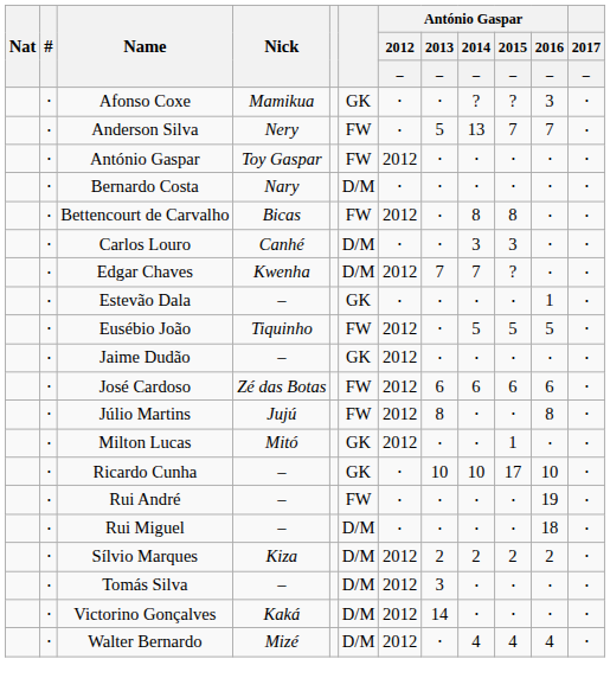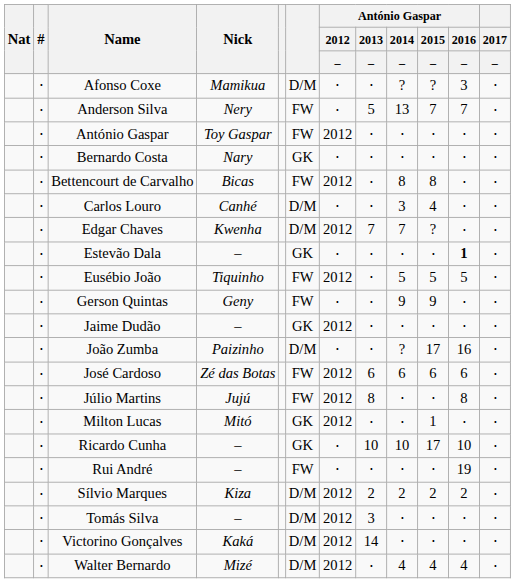 <table class="wikitable plainrowheaders sortable" style="text-align:center">
 <tr>
 <th scope="col" rowspan="3">Nat</th>
 <th scope="col" rowspan="3">#</th>
 <th scope="col" rowspan="3">Name</th>
 <th scope="col" rowspan="3">Nick</th>
 <th scope="col" rowspan="3"></th>
 <th scope="col" rowspan="3"></th>
 <th colspan="5"><small>António Gaspar</small></th>
 <th colspan="1"><small></small></th>
 </tr>
 <tr>
 <th colspan="1"><small>2012</small></th>
 <th colspan="1"><small>2013</small></th>
 <th colspan="1"><small>2014</small></th>
 <th colspan="1"><small>2015</small></th>
 <th colspan="1"><small>2016</small></th>
 <th colspan="1"><small>2017</small></th>
 </tr>
 <tr>
 <th scope="col" rowspan="1"><small>–</small></th>
 <th scope="col" rowspan="1"><small>–</small></th>
 <th scope="col" rowspan="1"><small>–</small></th>
 <th scope="col" rowspan="1"><small>–</small></th>
 <th scope="col" rowspan="1"><small>–</small></th>
 <th scope="col" rowspan="1"><small>–</small></th>
 </tr>
 <tr>
 <td></td>
 <td>⋅</td>
 <td>Afonso Coxe</td>
 <td><em>Mamikua</em></td>
 <td></td>
-<td data-sort-value="1">GK</td>
+<td data-sort-value="2">D/M</td>
 <td>⋅</td>
 <td>⋅</td>
 <td>?</td>
 <td>?</td>
 <td data-sort-value="03">3</td>
 <td>⋅</td>
 </tr>
 <tr>
 <td></td>
 <td>⋅</td>
 <td>Anderson Silva</td>
 <td><em>Nery</em></td>
 <td></td>
 <td>FW</td>
 <td>⋅</td>
 <td data-sort-value="05">5</td>
 <td>13</td>
 <td data-sort-value="07">7</td>
 <td data-sort-value="07">7</td>
 <td>⋅</td>
 </tr>
 <tr>
 <td></td>
 <td>⋅</td>
 <td>António Gaspar</td>
 <td><em>Toy Gaspar</em></td>
 <td></td>
 <td>FW</td>
 <td>2012</td>
 <td>⋅</td>
 <td>⋅</td>
 <td>⋅</td>
 <td>⋅</td>
 <td>⋅</td>
 </tr>
 <tr>
 <td></td>
 <td>⋅</td>
 <td>Bernardo Costa</td>
 <td><em>Nary</em></td>
 <td></td>
-<td data-sort-value="2">D/M</td>
+<td data-sort-value="1">GK</td>
 <td>⋅</td>
 <td>⋅</td>
 <td>⋅</td>
 <td>⋅</td>
 <td>⋅</td>
 <td>⋅</td>
 </tr>
 <tr>
 <td></td>
 <td>⋅</td>
 <td>Bettencourt de Carvalho</td>
 <td><em>Bicas</em></td>
 <td></td>
 <td>FW</td>
 <td>2012</td>
 <td>⋅</td>
 <td data-sort-value="08">8</td>
 <td data-sort-value="08">8</td>
 <td>⋅</td>
 <td>⋅</td>
 </tr>
 <tr>
 <td></td>
 <td>⋅</td>
 <td>Carlos Louro</td>
 <td><em>Canhé</em></td>
 <td></td>
 <td data-sort-value="2">D/M</td>
 <td>⋅</td>
 <td>⋅</td>
 <td data-sort-value="03">3</td>
-<td data-sort-value="03">3</td>
+<td data-sort-value="04">4</td>
 <td>⋅</td>
 <td>⋅</td>
 </tr>
 <tr>
 <td></td>
 <td>⋅</td>
 <td>Edgar Chaves</td>
 <td><em>Kwenha</em></td>
 <td></td>
 <td data-sort-value="2">D/M</td>
 <td>2012</td>
 <td data-sort-value="07">7</td>
 <td data-sort-value="07">7</td>
 <td>?</td>
 <td>⋅</td>
 <td>⋅</td>
 </tr>
 <tr>
 <td></td>
 <td>⋅</td>
 <td>Estevão Dala</td>
 <td>–</td>
 <td></td>
 <td data-sort-value="1">GK</td>
 <td>⋅</td>
 <td>⋅</td>
 <td>⋅</td>
 <td>⋅</td>
-<td data-sort-value="01">1</td>
+<td data-sort-value="01"><strong>1</strong></td>
 <td>⋅</td>
 </tr>
 <tr>
 <td></td>
 <td>⋅</td>
 <td>Eusébio João</td>
 <td><em>Tiquinho</em></td>
 <td></td>
 <td>FW</td>
 <td>2012</td>
 <td>⋅</td>
 <td data-sort-value="05">5</td>
 <td data-sort-value="05">5</td>
 <td data-sort-value="05">5</td>
 <td>⋅</td>
 </tr>
 <tr>
 <td></td>
 <td>⋅</td>
+<td>Gerson Quintas</td>
+<td><em>Geny</em></td>
+<td></td>
+<td>FW</td>
+<td>⋅</td>
+<td>⋅</td>
+<td data-sort-value="09">9</td>
+<td data-sort-value="09">9</td>
+<td>⋅</td>
+<td>⋅</td>
+</tr>
+<tr>
+<td></td>
+<td>⋅</td>
 <td>Jaime Dudão</td>
 <td>–</td>
 <td></td>
 <td data-sort-value="1">GK</td>
 <td>2012</td>
 <td>⋅</td>
 <td>⋅</td>
 <td>⋅</td>
 <td>⋅</td>
+<td>⋅</td>
+</tr>
+<tr>
+<td></td>
+<td>⋅</td>
+<td data-sort-value="Joao Z">João Zumba</td>
+<td><em>Paizinho</em></td>
+<td></td>
+<td data-sort-value="2">D/M</td>
+<td>⋅</td>
+<td>⋅</td>
+<td>?</td>
+<td>17</td>
+<td>16</td>
 <td>⋅</td>
 </tr>
 <tr>
 <td></td>
 <td>⋅</td>
 <td>José Cardoso</td>
 <td><em>Zé das Botas</em></td>
 <td></td>
 <td>FW</td>
 <td>2012</td>
 <td data-sort-value="06">6</td>
 <td data-sort-value="06">6</td>
 <td data-sort-value="06">6</td>
 <td data-sort-value="06">6</td>
 <td>⋅</td>
 </tr>
 <tr>
 <td></td>
 <td>⋅</td>
 <td data-sort-value="Julio">Júlio Martins</td>
 <td><em>Jujú</em></td>
 <td></td>
 <td>FW</td>
 <td>2012</td>
 <td data-sort-value="08">8</td>
 <td>⋅</td>
 <td>⋅</td>
 <td data-sort-value="08">8</td>
 <td>⋅</td>
 </tr>
 <tr>
 <td></td>
 <td>⋅</td>
 <td>Milton Lucas</td>
 <td><em>Mitó</em></td>
 <td></td>
 <td data-sort-value="1">GK</td>
 <td>2012</td>
 <td>⋅</td>
 <td>⋅</td>
 <td data-sort-value="01">1</td>
 <td>⋅</td>
 <td>⋅</td>
 </tr>
 <tr>
 <td></td>
 <td>⋅</td>
 <td>Ricardo Cunha</td>
 <td>–</td>
 <td></td>
 <td data-sort-value="1">GK</td>
 <td>⋅</td>
 <td>10</td>
 <td>10</td>
 <td>17</td>
 <td>10</td>
 <td>⋅</td>
 </tr>
 <tr>
 <td></td>
 <td>⋅</td>
 <td>Rui André</td>
 <td>–</td>
 <td></td>
 <td>FW</td>
 <td>⋅</td>
 <td>⋅</td>
 <td>⋅</td>
 <td>⋅</td>
 <td>19</td>
 <td>⋅</td>
 </tr>
 <tr>
 <td></td>
 <td>⋅</td>
-<td>Rui Miguel</td>
-<td>–</td>
-<td></td>
-<td>D/M</td>
-<td>⋅</td>
-<td>⋅</td>
-<td>⋅</td>
-<td>⋅</td>
-<td>18</td>
-<td>⋅</td>
-</tr>
-<tr>
-<td></td>
-<td>⋅</td>
 <td>Sílvio Marques</td>
 <td><em>Kiza</em></td>
 <td></td>
 <td data-sort-value="2">D/M</td>
 <td>2012</td>
 <td data-sort-value="02">2</td>
 <td data-sort-value="02">2</td>
 <td data-sort-value="02">2</td>
 <td data-sort-value="02">2</td>
 <td>⋅</td>
 </tr>
 <tr>
 <td></td>
 <td>⋅</td>
 <td>Tomás Silva</td>
 <td>–</td>
 <td></td>
 <td data-sort-value="2">D/M</td>
 <td>2012</td>
 <td data-sort-value="03">3</td>
 <td>⋅</td>
 <td>⋅</td>
 <td>⋅</td>
 <td>⋅</td>
 </tr>
 <tr>
 <td></td>
 <td>⋅</td>
 <td>Victorino Gonçalves</td>
 <td><em>Kaká</em></td>
 <td></td>
 <td data-sort-value="2">D/M</td>
 <td>2012</td>
 <td>14</td>
 <td>⋅</td>
 <td>⋅</td>
 <td>⋅</td>
 <td>⋅</td>
 </tr>
 <tr>
 <td></td>
 <td>⋅</td>
 <td>Walter Bernardo</td>
 <td><em>Mizé</em></td>
 <td></td>
 <td data-sort-value="2">D/M</td>
 <td>2012</td>
 <td>⋅</td>
 <td data-sort-value="04">4</td>
 <td data-sort-value="04">4</td>
 <td data-sort-value="04">4</td>
 <td>⋅</td>
 </tr>
 </table>
